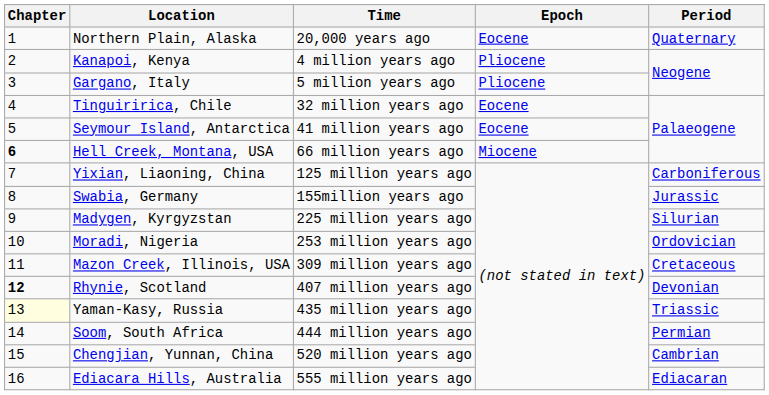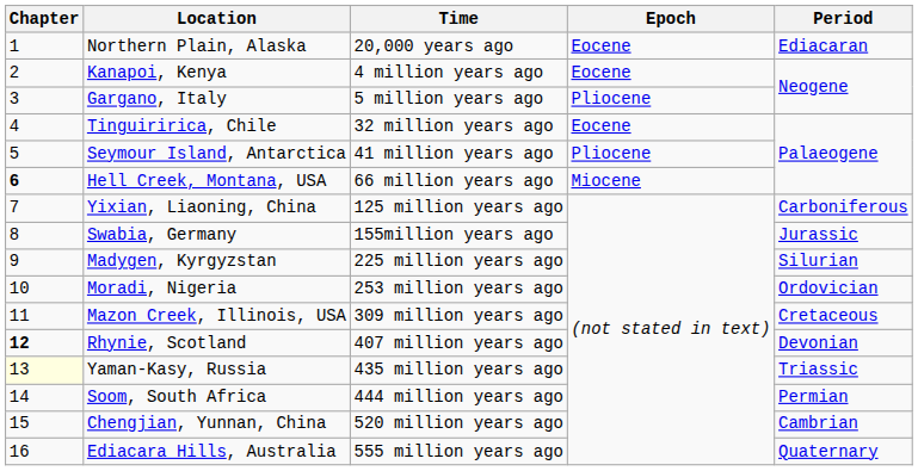 <table class="wikitable">
 <tr>
 <th>Chapter</th>
 <th>Location</th>
 <th>Time</th>
 <th>Epoch</th>
 <th>Period</th>
 </tr>
 <tr>
 <td>1</td>
 <td>Northern Plain, Alaska</td>
 <td>20,000 years ago</td>
 <td><a href='#'>Eocene</a> </td>
-<td><a href='#'>Quaternary</a></td>
+<td><a href='#'>Ediacaran</a></td>
 </tr>
 <tr>
 <td>2</td>
 <td><a href='#'>Kanapoi</a>, Kenya</td>
 <td>4 million years ago</td>
-<td><a href='#'>Pliocene</a></td>
+<td><a href='#'>Eocene</a> </td>
 <td rowspan=2><a href='#'>Neogene</a></td>
 </tr>
 <tr>
 <td>3</td>
 <td><a href='#'>Gargano</a>, Italy</td>
 <td>5 million years ago</td>
 <td><a href='#'>Pliocene</a></td>
 </tr>
 <tr>
 <td>4</td>
 <td><a href='#'>Tinguiririca</a>, Chile</td>
 <td>32 million years ago</td>
 <td><a href='#'>Eocene</a> </td>
 <td rowspan=3><a href='#'>Palaeogene</a></td>
 </tr>
 <tr>
 <td>5</td>
 <td><a href='#'>Seymour Island</a>, Antarctica</td>
 <td>41 million years ago</td>
-<td><a href='#'>Eocene</a> </td>
+<td><a href='#'>Pliocene</a></td>
 </tr>
 <tr>
 <td><strong>6</strong></td>
 <td><a href='#'>Hell Creek, Montana</a>, USA</td>
 <td>66 million years ago</td>
 <td><a href='#'>Miocene</a> </td>
 </tr>
 <tr>
 <td>7</td>
 <td><a href='#'>Yixian</a>, Liaoning, China</td>
 <td>125 million years ago</td>
 <td rowspan=10><em>(not stated in text)</em></td>
 <td><a href='#'>Carboniferous</a></td>
 </tr>
 <tr>
 <td>8</td>
 <td><a href='#'>Swabia</a>, Germany</td>
 <td>155million years ago  </td>
 <td><a href='#'>Jurassic</a></td>
 </tr>
 <tr>
 <td>9</td>
 <td><a href='#'>Madygen</a>, Kyrgyzstan</td>
 <td>225 million years ago </td>
 <td><a href='#'>Silurian</a></td>
 </tr>
 <tr>
 <td>10</td>
 <td><a href='#'>Moradi</a>, Nigeria</td>
 <td>253 million years ago  </td>
 <td><a href='#'>Ordovician</a></td>
 </tr>
 <tr>
 <td>11</td>
 <td><a href='#'>Mazon Creek</a>, Illinois, USA</td>
 <td>309 million years ago </td>
 <td><a href='#'>Cretaceous</a></td>
 </tr>
 <tr>
 <td><strong>12</strong></td>
 <td><a href='#'>Rhynie</a>, Scotland</td>
 <td>407 million years ago </td>
 <td><a href='#'>Devonian</a></td>
 </tr>
 <tr>
 <td style="background: lightyellow;">13</td>
 <td>Yaman-Kasy, Russia</td>
 <td>435 million years ago </td>
 <td><a href='#'>Triassic</a></td>
 </tr>
 <tr>
 <td>14</td>
 <td><a href='#'>Soom</a>, South Africa</td>
 <td>444 million years ago </td>
 <td><a href='#'>Permian</a></td>
 </tr>
 <tr>
 <td>15</td>
 <td><a href='#'>Chengjian</a>, Yunnan, China</td>
 <td>520 million years ago </td>
 <td><a href='#'>Cambrian</a></td>
 </tr>
 <tr>
 <td>16</td>
 <td><a href='#'>Ediacara Hills</a>, Australia</td>
 <td>555 million years ago </td>
-<td><a href='#'>Ediacaran</a></td>
+<td><a href='#'>Quaternary</a></td>
 </tr>
 </table>
